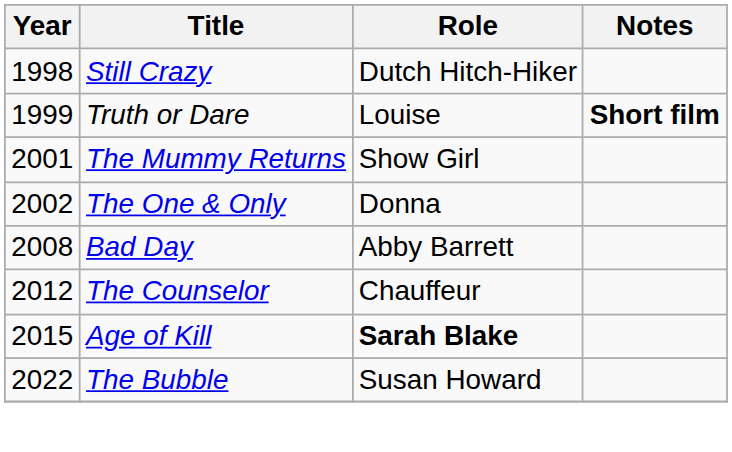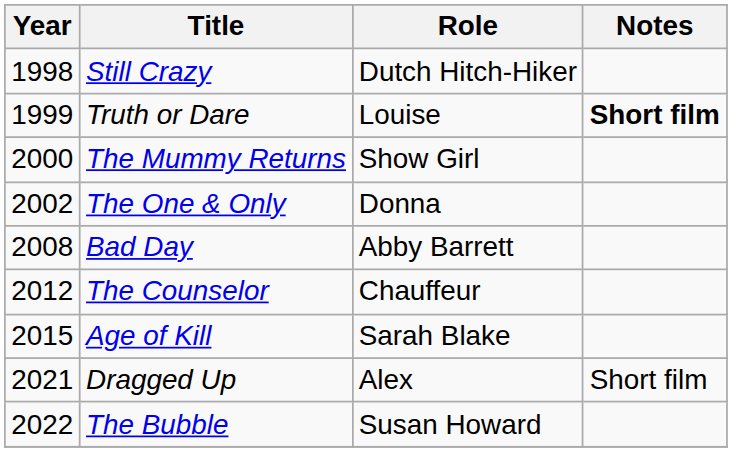 <table class="wikitable sortable">
 <tr>
 <th>Year</th>
 <th>Title</th>
 <th>Role</th>
 <th class="unsortable">Notes</th>
 </tr>
 <tr>
 <td>1998</td>
 <td><em><a href='#'>Still Crazy</a></em></td>
 <td>Dutch Hitch-Hiker</td>
 <td></td>
 </tr>
 <tr>
 <td>1999</td>
 <td><em>Truth or Dare</em></td>
 <td>Louise</td>
 <td><strong>Short film</strong></td>
 </tr>
 <tr>
-<td>2001</td>
+<td>2000</td>
 <td><em><a href='#'>The Mummy Returns</a></em></td>
 <td>Show Girl</td>
 <td></td>
 </tr>
 <tr>
 <td>2002</td>
 <td><em><a href='#'>The One & Only</a></em></td>
 <td>Donna</td>
 <td></td>
 </tr>
 <tr>
 <td>2008</td>
 <td><em><a href='#'>Bad Day</a></em></td>
 <td>Abby Barrett</td>
 <td></td>
 </tr>
 <tr>
 <td>2012</td>
 <td><em><a href='#'>The Counselor</a></em></td>
 <td>Chauffeur</td>
 <td></td>
 </tr>
 <tr>
 <td>2015</td>
 <td><em><a href='#'>Age of Kill</a></em></td>
-<td><strong>Sarah Blake</strong></td>
+<td>Sarah Blake</td>
 <td></td>
+</tr>
+<tr>
+<td>2021</td>
+<td><em>Dragged Up</em></td>
+<td>Alex</td>
+<td>Short film</td>
 </tr>
 <tr>
 <td>2022</td>
 <td><em><a href='#'>The Bubble</a></em></td>
 <td>Susan Howard</td>
 <td></td>
 </tr>
 <tr>
 </tr>
 </table>
